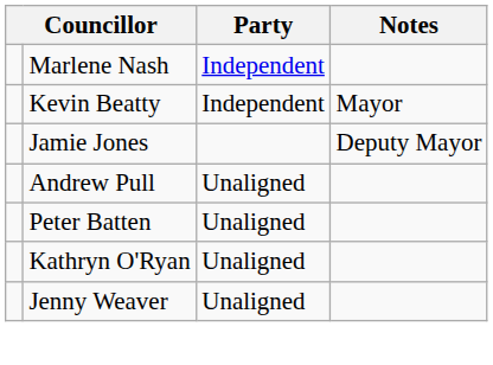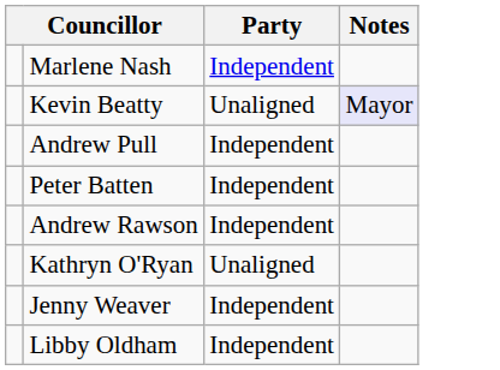 <table class="wikitable">
 <tr>
 <th colspan="2">Councillor</th>
 <th>Party</th>
 <th>Notes</th>
 </tr>
 <tr>
 <td> </td>
 <td>Marlene Nash</td>
 <td><a href='#'>Independent</a></td>
 <td></td>
 </tr>
 <tr>
 <td> </td>
 <td>Kevin Beatty</td>
-<td>Independent</td>
-<td>Mayor</td>
-</tr>
-<tr>
-<td> </td>
-<td>Jamie Jones</td>
-<td></td>
-<td>Deputy Mayor</td>
+<td>Unaligned</td>
+<td style="background: lavender;">Mayor</td>
 </tr>
 <tr>
 <td> </td>
 <td>Andrew Pull</td>
-<td>Unaligned</td>
+<td>Independent</td>
 <td></td>
 </tr>
 <tr>
 <td> </td>
 <td>Peter Batten</td>
-<td>Unaligned</td>
+<td>Independent</td>
+<td></td>
+</tr>
+<tr>
+<td> </td>
+<td>Andrew Rawson</td>
+<td>Independent</td>
 <td></td>
 </tr>
 <tr>
 <td> </td>
 <td>Kathryn O'Ryan</td>
 <td>Unaligned</td>
 <td></td>
 </tr>
 <tr>
 <td> </td>
 <td>Jenny Weaver</td>
-<td>Unaligned</td>
+<td>Independent</td>
+<td></td>
+</tr>
+<tr>
+<td> </td>
+<td>Libby Oldham</td>
+<td>Independent</td>
 <td></td>
 </tr>
 </table>
